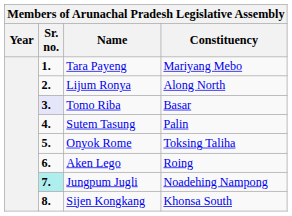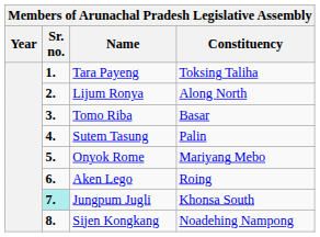 <table class="wikitable sortable">
 <tr>
 <th colspan="4">Members of Arunachal Pradesh Legislative Assembly</th>
 </tr>
 <tr>
 <th>Year</th>
 <th>Sr.<br>no.</th>
 <th>Name</th>
 <th>Constituency</th>
 </tr>
 <tr>
 <th rowspan="8"></th>
 <td><strong>1.</strong></td>
 <td><a href='#'>Tara Payeng</a></td>
-<td><a href='#'>Mariyang Mebo</a></td>
+<td><a href='#'>Toksing Taliha</a></td>
 </tr>
 <tr>
 <td><strong>2.</strong></td>
 <td><a href='#'>Lijum Ronya</a></td>
 <td><a href='#'>Along North</a></td>
 </tr>
 <tr>
-<td style="background: lavender;"><strong>3.</strong></td>
+<td><strong>3.</strong></td>
 <td><a href='#'>Tomo Riba</a></td>
 <td><a href='#'>Basar</a></td>
 </tr>
 <tr>
 <td><strong>4.</strong></td>
 <td><a href='#'>Sutem Tasung</a></td>
 <td><a href='#'>Palin</a></td>
 </tr>
 <tr>
 <td><strong>5.</strong></td>
 <td><a href='#'>Onyok Rome</a></td>
-<td><a href='#'>Toksing Taliha</a></td>
+<td><a href='#'>Mariyang Mebo</a></td>
 </tr>
 <tr>
 <td><strong>6.</strong></td>
 <td><a href='#'>Aken Lego</a></td>
 <td><a href='#'>Roing</a></td>
 </tr>
 <tr>
 <td style="background: paleturquoise;"><strong>7.</strong></td>
 <td><a href='#'>Jungpum Jugli</a></td>
-<td><a href='#'>Noadehing Nampong</a></td>
+<td><a href='#'>Khonsa South</a></td>
 </tr>
 <tr>
 <td><strong>8.</strong></td>
 <td><a href='#'>Sijen Kongkang</a></td>
-<td><a href='#'>Khonsa South</a></td>
+<td><a href='#'>Noadehing Nampong</a></td>
 </tr>
 </table>
